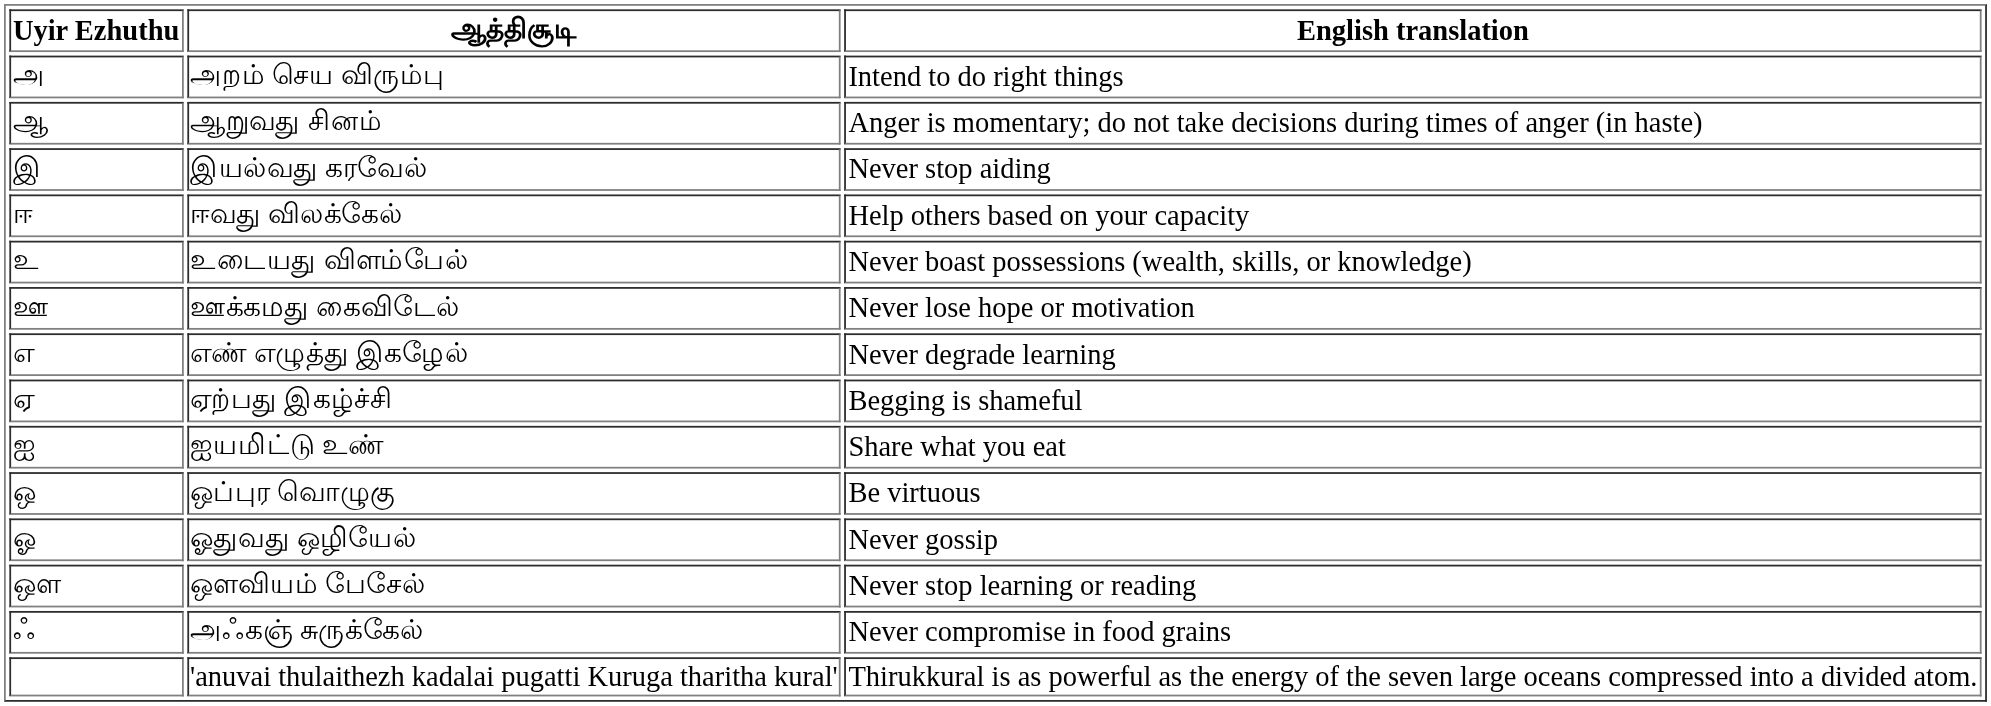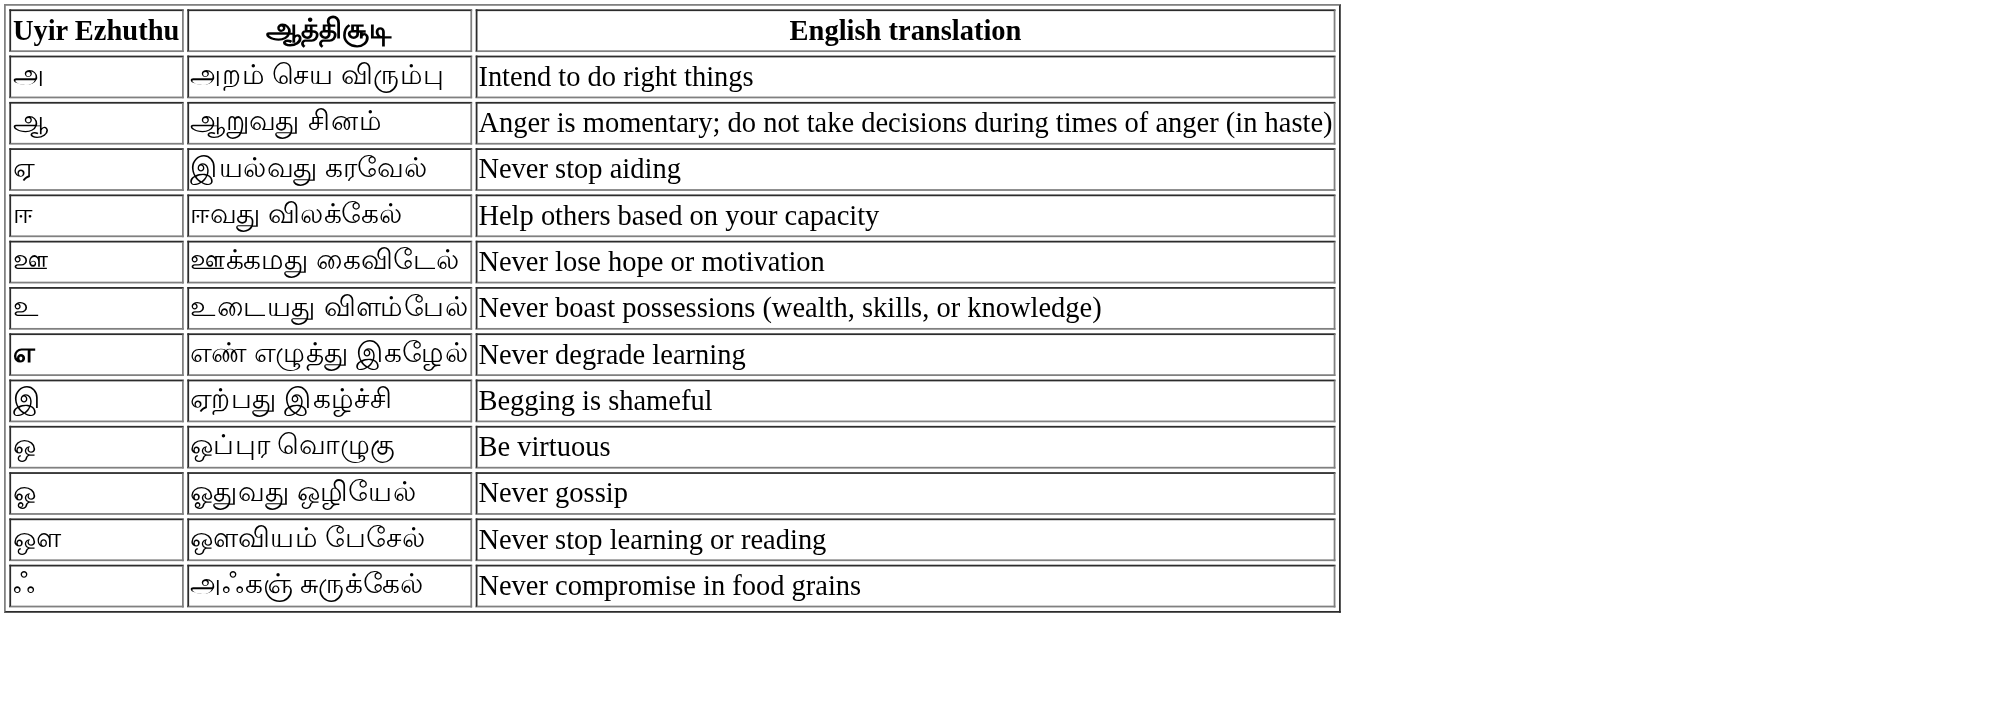 <table border="1">
 <tr>
 <th>Uyir Ezhuthu</th>
 <th>ஆத்திசூடி</th>
 <th>English translation</th>
 </tr>
 <tr>
 <td>அ</td>
 <td>அறம் செய விரும்பு</td>
 <td>Intend to do right things</td>
 </tr>
 <tr>
 <td>ஆ</td>
 <td>ஆறுவது சினம்</td>
 <td>Anger is momentary; do not take decisions during times of anger (in haste)</td>
 </tr>
 <tr>
-<td>இ</td>
+<td>ஏ</td>
 <td>இயல்வது கரவேல்</td>
 <td>Never stop aiding</td>
 </tr>
 <tr>
 <td>ஈ</td>
 <td>ஈவது விலக்கேல்</td>
 <td>Help others based on your capacity</td>
 </tr>
 <tr>
+<td>ஊ</td>
+<td>ஊக்கமது கைவிடேல்</td>
+<td>Never lose hope or motivation</td>
+</tr>
+<tr>
 <td>உ</td>
 <td>உடையது விளம்பேல்</td>
 <td>Never boast possessions (wealth, skills, or knowledge)</td>
 </tr>
 <tr>
-<td>ஊ</td>
-<td>ஊக்கமது கைவிடேல்</td>
-<td>Never lose hope or motivation</td>
-</tr>
-<tr>
-<td>எ</td>
+<td><strong>எ</strong></td>
 <td>எண் எழுத்து இகழேல்</td>
 <td>Never degrade learning</td>
 </tr>
 <tr>
-<td>ஏ</td>
+<td>இ</td>
 <td>ஏற்பது இகழ்ச்சி</td>
 <td>Begging is shameful</td>
-</tr>
-<tr>
-<td>ஐ</td>
-<td>ஐயமிட்டு உண்</td>
-<td>Share what you eat</td>
 </tr>
 <tr>
 <td>ஒ</td>
 <td>ஒப்புர வொழுகு</td>
 <td>Be virtuous</td>
 </tr>
 <tr>
 <td>ஓ</td>
 <td>ஓதுவது ஒழியேல்</td>
 <td>Never gossip</td>
 </tr>
 <tr>
 <td>ஒள</td>
 <td>ஒளவியம் பேசேல்</td>
 <td>Never stop learning or reading</td>
 </tr>
 <tr>
 <td>ஃ</td>
 <td>அஃகஞ் சுருக்கேல்</td>
 <td>Never compromise in food grains</td>
 </tr>
-<tr>
-<td></td>
-<td>'anuvai thulaithezh kadalai pugatti Kuruga tharitha kural'</td>
-<td>Thirukkural is as powerful as the energy of the seven large oceans compressed into a divided atom.</td>
-</tr>
 </table>
